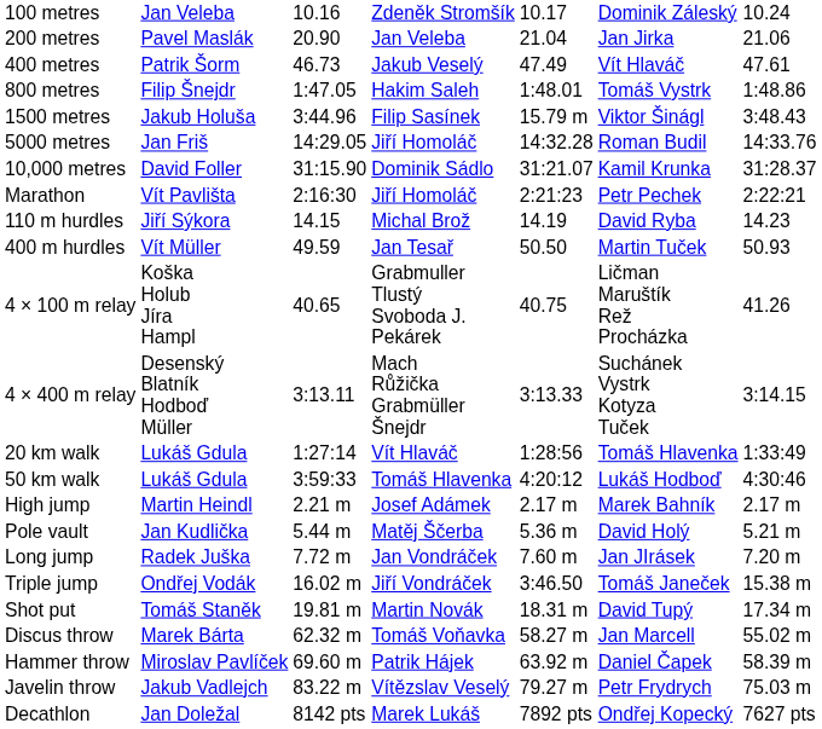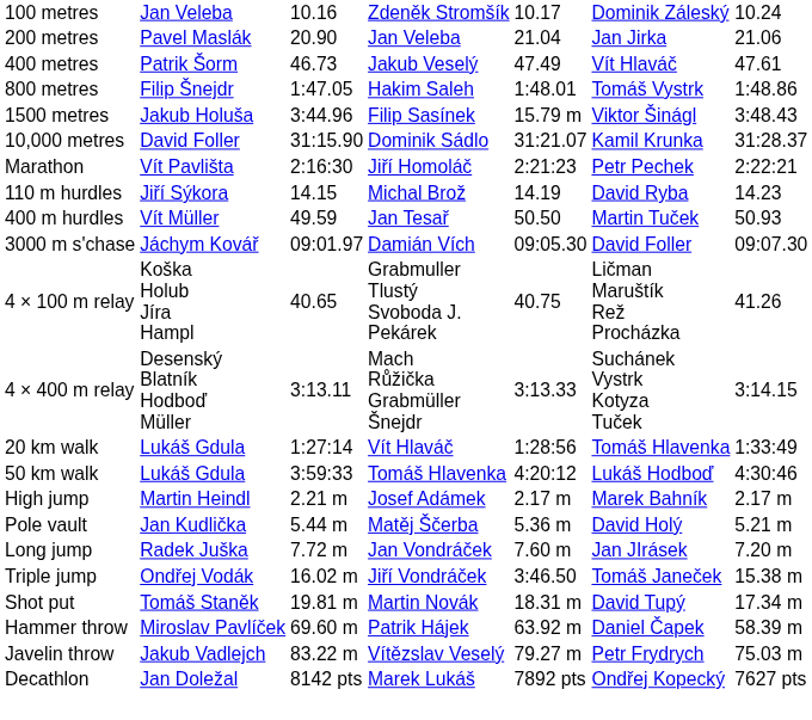 <table>
 <tr>
 <td>100 metres</td>
 <td><a href='#'>Jan Veleba</a></td>
 <td>10.16</td>
 <td><a href='#'>Zdeněk Stromšík</a></td>
 <td>10.17</td>
 <td><a href='#'>Dominik Záleský</a></td>
 <td>10.24</td>
 </tr>
 <tr>
 <td>200 metres</td>
 <td><a href='#'>Pavel Maslák</a></td>
 <td>20.90</td>
 <td><a href='#'>Jan Veleba</a></td>
 <td>21.04</td>
 <td><a href='#'>Jan Jirka</a></td>
 <td>21.06</td>
 </tr>
 <tr>
 <td>400 metres</td>
 <td><a href='#'>Patrik Šorm</a></td>
 <td>46.73</td>
 <td><a href='#'>Jakub Veselý</a></td>
 <td>47.49</td>
 <td><a href='#'>Vít Hlaváč</a></td>
 <td>47.61</td>
 </tr>
 <tr>
 <td>800 metres</td>
 <td><a href='#'>Filip Šnejdr</a></td>
 <td>1:47.05</td>
 <td><a href='#'>Hakim Saleh</a></td>
 <td>1:48.01</td>
 <td><a href='#'>Tomáš Vystrk</a></td>
 <td>1:48.86</td>
 </tr>
 <tr>
 <td>1500 metres</td>
 <td><a href='#'>Jakub Holuša</a></td>
 <td>3:44.96</td>
 <td><a href='#'>Filip Sasínek</a></td>
 <td>15.79 m</td>
 <td><a href='#'>Viktor Šinágl</a></td>
 <td>3:48.43</td>
 </tr>
 <tr>
-<td>5000 metres</td>
-<td><a href='#'>Jan Friš</a></td>
-<td>14:29.05</td>
-<td><a href='#'>Jiří Homoláč</a></td>
-<td>14:32.28</td>
-<td><a href='#'>Roman Budil</a></td>
-<td>14:33.76</td>
-</tr>
-<tr>
 <td>10,000 metres</td>
 <td><a href='#'>David Foller</a></td>
 <td>31:15.90</td>
 <td><a href='#'>Dominik Sádlo</a></td>
 <td>31:21.07</td>
 <td><a href='#'>Kamil Krunka</a></td>
 <td>31:28.37</td>
 </tr>
 <tr>
 <td>Marathon</td>
 <td><a href='#'>Vít Pavlišta</a></td>
 <td>2:16:30</td>
 <td><a href='#'>Jiří Homoláč</a></td>
 <td>2:21:23</td>
 <td><a href='#'>Petr Pechek</a></td>
 <td>2:22:21</td>
 </tr>
 <tr>
 <td>110 m hurdles</td>
 <td><a href='#'>Jiří Sýkora</a></td>
 <td>14.15</td>
 <td><a href='#'>Michal Brož</a></td>
 <td>14.19</td>
 <td><a href='#'>David Ryba</a></td>
 <td>14.23</td>
 </tr>
 <tr>
 <td>400 m hurdles</td>
 <td><a href='#'>Vít Müller</a></td>
 <td>49.59</td>
 <td><a href='#'>Jan Tesař</a></td>
 <td>50.50</td>
 <td><a href='#'>Martin Tuček</a></td>
 <td>50.93</td>
+</tr>
+<tr>
+<td>3000 m s'chase</td>
+<td><a href='#'>Jáchym Kovář</a></td>
+<td>09:01.97</td>
+<td><a href='#'>Damián Vích</a></td>
+<td>09:05.30</td>
+<td><a href='#'>David Foller</a></td>
+<td>09:07.30</td>
 </tr>
 <tr>
 <td>4 × 100 m relay</td>
 <td>Koška<br>Holub<br>Jíra<br>Hampl</td>
 <td>40.65</td>
 <td>Grabmuller<br>Tlustý<br>Svoboda J.<br>Pekárek</td>
 <td>40.75</td>
 <td>Ličman<br>Maruštík<br>Rež<br>Procházka</td>
 <td>41.26</td>
 </tr>
 <tr>
 <td>4 × 400 m relay</td>
 <td>Desenský<br>Blatník<br>Hodboď<br>Müller</td>
 <td>3:13.11</td>
 <td>Mach<br>Růžička<br>Grabmüller<br>Šnejdr</td>
 <td>3:13.33</td>
 <td>Suchánek<br>Vystrk<br>Kotyza<br>Tuček</td>
 <td>3:14.15</td>
 </tr>
 <tr>
 <td>20 km walk</td>
 <td><a href='#'>Lukáš Gdula</a></td>
 <td>1:27:14</td>
 <td><a href='#'>Vít Hlaváč</a></td>
 <td>1:28:56</td>
 <td><a href='#'>Tomáš Hlavenka</a></td>
 <td>1:33:49</td>
 </tr>
 <tr>
 <td>50 km walk</td>
 <td><a href='#'>Lukáš Gdula</a></td>
 <td>3:59:33</td>
 <td><a href='#'>Tomáš Hlavenka</a></td>
 <td>4:20:12</td>
 <td><a href='#'>Lukáš Hodboď</a></td>
 <td>4:30:46</td>
 </tr>
 <tr>
 <td>High jump</td>
 <td><a href='#'>Martin Heindl</a></td>
 <td>2.21 m</td>
 <td><a href='#'>Josef Adámek</a></td>
 <td>2.17 m</td>
 <td><a href='#'>Marek Bahník</a></td>
 <td>2.17 m</td>
 </tr>
 <tr>
 <td>Pole vault</td>
 <td><a href='#'>Jan Kudlička</a></td>
 <td>5.44 m</td>
 <td><a href='#'>Matěj Ščerba</a></td>
 <td>5.36 m</td>
 <td><a href='#'>David Holý</a></td>
 <td>5.21 m</td>
 </tr>
 <tr>
 <td>Long jump</td>
 <td><a href='#'>Radek Juška</a></td>
 <td>7.72 m</td>
 <td><a href='#'>Jan Vondráček</a></td>
 <td>7.60 m</td>
 <td><a href='#'>Jan JIrásek</a></td>
 <td>7.20 m</td>
 </tr>
 <tr>
 <td>Triple jump</td>
 <td><a href='#'>Ondřej Vodák</a></td>
 <td>16.02 m</td>
 <td><a href='#'>Jiří Vondráček</a></td>
 <td>3:46.50</td>
 <td><a href='#'>Tomáš Janeček</a></td>
 <td>15.38 m</td>
 </tr>
 <tr>
 <td>Shot put</td>
 <td><a href='#'>Tomáš Staněk</a></td>
 <td>19.81 m</td>
 <td><a href='#'>Martin Novák</a></td>
 <td>18.31 m</td>
 <td><a href='#'>David Tupý</a></td>
 <td>17.34 m</td>
 </tr>
 <tr>
-<td>Discus throw</td>
-<td><a href='#'>Marek Bárta</a></td>
-<td>62.32 m</td>
-<td><a href='#'>Tomáš Voňavka</a></td>
-<td>58.27 m</td>
-<td><a href='#'>Jan Marcell</a></td>
-<td>55.02 m</td>
-</tr>
-<tr>
 <td>Hammer throw</td>
 <td><a href='#'>Miroslav Pavlíček</a></td>
 <td>69.60 m</td>
 <td><a href='#'>Patrik Hájek</a></td>
 <td>63.92 m</td>
 <td><a href='#'>Daniel Čapek</a></td>
 <td>58.39 m</td>
 </tr>
 <tr>
 <td>Javelin throw</td>
 <td><a href='#'>Jakub Vadlejch</a></td>
 <td>83.22 m</td>
 <td><a href='#'>Vítězslav Veselý</a></td>
 <td>79.27 m</td>
 <td><a href='#'>Petr Frydrych</a></td>
 <td>75.03 m</td>
 </tr>
 <tr>
 <td>Decathlon</td>
 <td><a href='#'>Jan Doležal</a></td>
 <td>8142 pts</td>
 <td><a href='#'>Marek Lukáš</a></td>
 <td>7892 pts</td>
 <td><a href='#'>Ondřej Kopecký</a></td>
 <td>7627 pts</td>
 </tr>
 </table>
